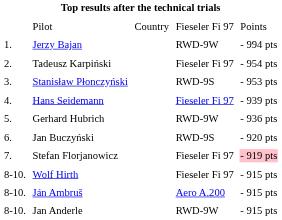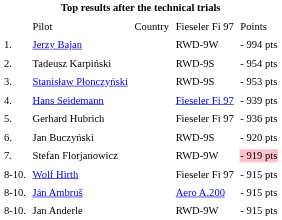 <table cellspacing=8>
 <tr>
 <th colspan=12>Top results after the technical trials</th>
 </tr>
 <tr>
 <td> </td>
 <td>Pilot</td>
 <td>Country</td>
 <td>Fieseler Fi 97</td>
 <td>Points</td>
 </tr>
 <tr>
 <td>1.</td>
 <td><a href='#'>Jerzy Bajan</a></td>
 <td></td>
 <td>RWD-9W</td>
 <td>-  994 pts</td>
 </tr>
 <tr>
 <td>2.</td>
 <td>Tadeusz Karpiński</td>
 <td></td>
-<td>Fieseler Fi 97</td>
+<td>RWD-9S</td>
 <td>- 954 pts</td>
 </tr>
 <tr>
 <td>3.</td>
 <td><a href='#'>Stanisław Płonczyński</a></td>
 <td></td>
 <td>RWD-9S</td>
 <td>- 953 pts</td>
 </tr>
 <tr>
 <td>4.</td>
 <td><a href='#'>Hans Seidemann</a></td>
 <td></td>
 <td><a href='#'>Fieseler Fi 97</a></td>
 <td>- 939 pts</td>
 </tr>
 <tr>
 <td>5.</td>
 <td>Gerhard Hubrich</td>
 <td></td>
-<td>RWD-9W</td>
+<td>Fieseler Fi 97</td>
 <td>- 936 pts</td>
 </tr>
 <tr>
 <td>6.</td>
 <td>Jan Buczyński</td>
 <td></td>
 <td>RWD-9S</td>
 <td>- 920 pts</td>
 </tr>
 <tr>
 <td>7.</td>
 <td>Stefan Florjanowicz</td>
 <td></td>
-<td>Fieseler Fi 97</td>
+<td>RWD-9W</td>
 <td style="background: pink;">- 919 pts</td>
 </tr>
 <tr>
 <td>8-10.</td>
 <td><a href='#'>Wolf Hirth</a></td>
 <td></td>
 <td>Fieseler Fi 97</td>
 <td>- 915 pts</td>
 </tr>
 <tr>
 <td>8-10.</td>
 <td><a href='#'>Ján Ambruš</a></td>
 <td>  </td>
 <td><a href='#'>Aero A.200</a></td>
 <td>- 915 pts</td>
 </tr>
 <tr>
 <td>8-10.</td>
 <td>Jan Anderle</td>
 <td></td>
 <td>RWD-9W</td>
 <td>- 915 pts</td>
 </tr>
 </table>
